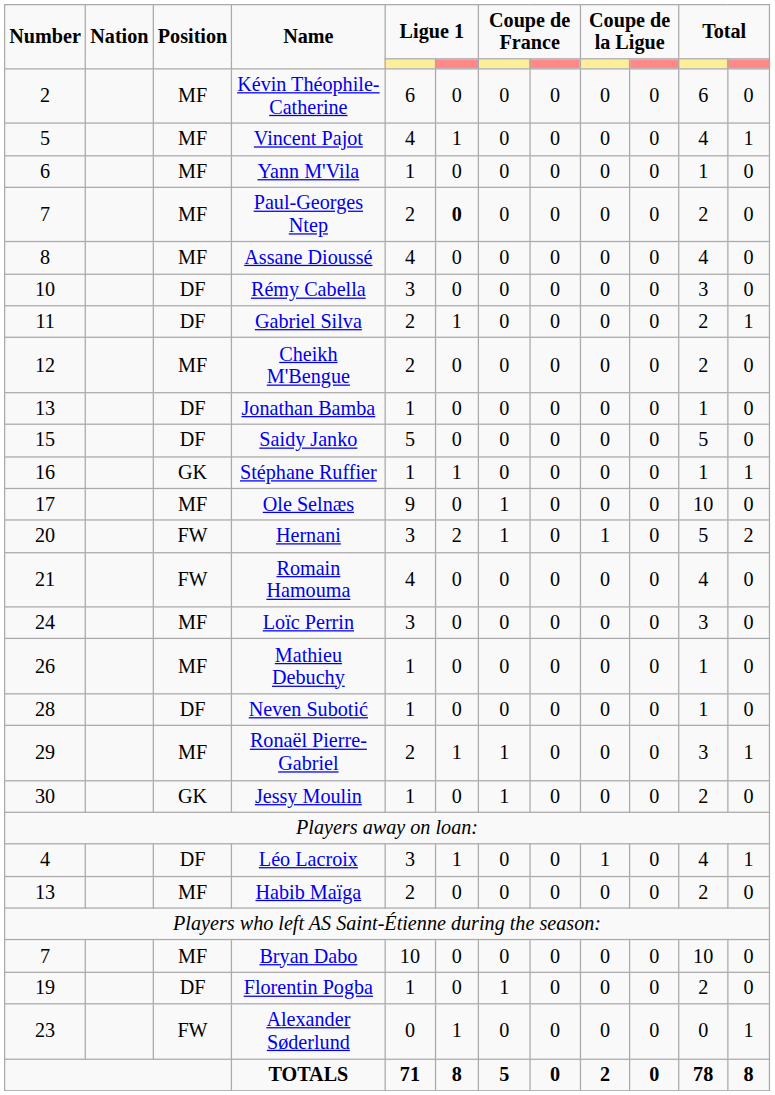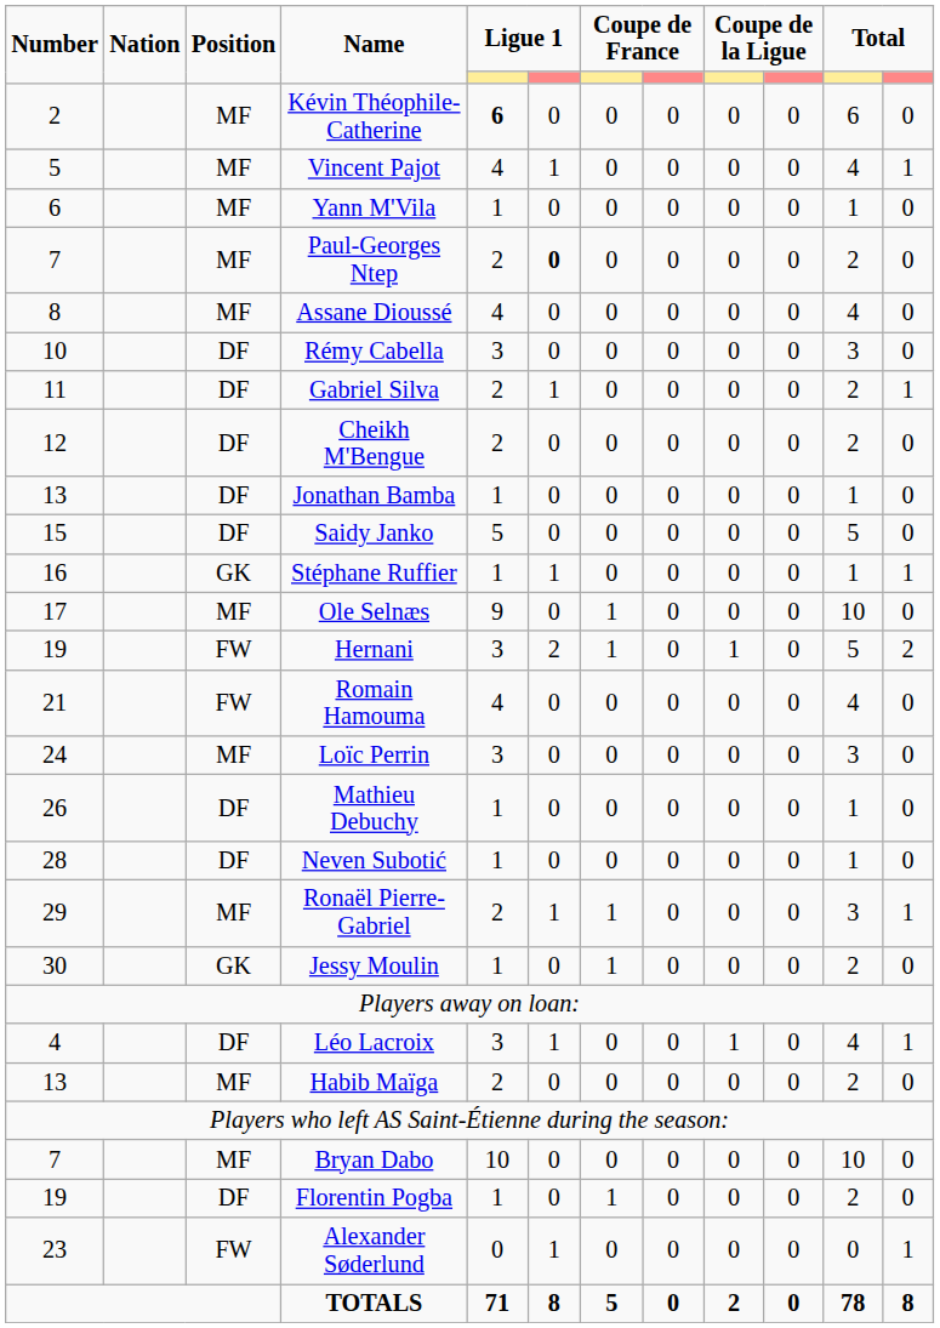 <table class="wikitable" style="text-align:center;">
 <tr>
 <td rowspan="2"  style="width:5%; text-align:center;"><strong>Number</strong></td>
 <td rowspan="2"  style="width:5%; text-align:center;"><strong>Nation</strong></td>
 <td rowspan="2"  style="width:5%; text-align:center;"><strong>Position</strong></td>
 <td rowspan="2"  style="width:20%; text-align:center;"><strong>Name</strong></td>
 <td colspan="2" style="text-align:center;"><strong>Ligue 1</strong></td>
 <td colspan="2" style="text-align:center;"><strong>Coupe de France</strong></td>
 <td colspan="2" style="text-align:center;"><strong>Coupe de la Ligue</strong></td>
 <td colspan="2" style="text-align:center;"><strong>Total</strong></td>
 </tr>
 <tr>
 <th style="width:60px; background:#fe9;"></th>
 <th style="width:60px; background:#ff8888;"></th>
 <th style="width:60px; background:#fe9;"></th>
 <th style="width:60px; background:#ff8888;"></th>
 <th style="width:60px; background:#fe9;"></th>
 <th style="width:60px; background:#ff8888;"></th>
 <th style="width:60px; background:#fe9;"></th>
 <th style="width:60px; background:#ff8888;"></th>
 </tr>
 <tr>
 <td>2</td>
 <td></td>
 <td>MF</td>
 <td><a href='#'>Kévin Théophile-Catherine</a></td>
-<td>6</td>
+<td><strong>6</strong></td>
 <td>0</td>
 <td>0</td>
 <td>0</td>
 <td>0</td>
 <td>0</td>
 <td>6</td>
 <td>0</td>
 </tr>
 <tr>
 <td>5</td>
 <td></td>
 <td>MF</td>
 <td><a href='#'>Vincent Pajot</a></td>
 <td>4</td>
 <td>1</td>
 <td>0</td>
 <td>0</td>
 <td>0</td>
 <td>0</td>
 <td>4</td>
 <td>1</td>
 </tr>
 <tr>
 <td>6</td>
 <td></td>
 <td>MF</td>
 <td><a href='#'>Yann M'Vila</a></td>
 <td>1</td>
 <td>0</td>
 <td>0</td>
 <td>0</td>
 <td>0</td>
 <td>0</td>
 <td>1</td>
 <td>0</td>
 </tr>
 <tr>
 <td>7</td>
 <td></td>
 <td>MF</td>
 <td><a href='#'>Paul-Georges Ntep</a></td>
 <td>2</td>
 <td><strong>0</strong></td>
 <td>0</td>
 <td>0</td>
 <td>0</td>
 <td>0</td>
 <td>2</td>
 <td>0</td>
 </tr>
 <tr>
 <td>8</td>
 <td></td>
 <td>MF</td>
 <td><a href='#'>Assane Dioussé</a></td>
 <td>4</td>
 <td>0</td>
 <td>0</td>
 <td>0</td>
 <td>0</td>
 <td>0</td>
 <td>4</td>
 <td>0</td>
 </tr>
 <tr>
 <td>10</td>
 <td></td>
 <td>DF</td>
 <td><a href='#'>Rémy Cabella</a></td>
 <td>3</td>
 <td>0</td>
 <td>0</td>
 <td>0</td>
 <td>0</td>
 <td>0</td>
 <td>3</td>
 <td>0</td>
 </tr>
 <tr>
 <td>11</td>
 <td></td>
 <td>DF</td>
 <td><a href='#'>Gabriel Silva</a></td>
 <td>2</td>
 <td>1</td>
 <td>0</td>
 <td>0</td>
 <td>0</td>
 <td>0</td>
 <td>2</td>
 <td>1</td>
 </tr>
 <tr>
 <td>12</td>
 <td></td>
-<td>MF</td>
+<td>DF</td>
 <td><a href='#'>Cheikh M'Bengue</a></td>
 <td>2</td>
 <td>0</td>
 <td>0</td>
 <td>0</td>
 <td>0</td>
 <td>0</td>
 <td>2</td>
 <td>0</td>
 </tr>
 <tr>
 <td>13</td>
 <td></td>
 <td>DF</td>
 <td><a href='#'>Jonathan Bamba</a></td>
 <td>1</td>
 <td>0</td>
 <td>0</td>
 <td>0</td>
 <td>0</td>
 <td>0</td>
 <td>1</td>
 <td>0</td>
 </tr>
 <tr>
 <td>15</td>
 <td></td>
 <td>DF</td>
 <td><a href='#'>Saidy Janko</a></td>
 <td>5</td>
 <td>0</td>
 <td>0</td>
 <td>0</td>
 <td>0</td>
 <td>0</td>
 <td>5</td>
 <td>0</td>
 </tr>
 <tr>
 <td>16</td>
 <td></td>
 <td>GK</td>
 <td><a href='#'>Stéphane Ruffier</a></td>
 <td>1</td>
 <td>1</td>
 <td>0</td>
 <td>0</td>
 <td>0</td>
 <td>0</td>
 <td>1</td>
 <td>1</td>
 </tr>
 <tr>
 <td>17</td>
 <td></td>
 <td>MF</td>
 <td><a href='#'>Ole Selnæs</a></td>
 <td>9</td>
 <td>0</td>
 <td>1</td>
 <td>0</td>
 <td>0</td>
 <td>0</td>
 <td>10</td>
 <td>0</td>
 </tr>
 <tr>
-<td>20</td>
+<td>19</td>
 <td></td>
 <td>FW</td>
 <td><a href='#'>Hernani</a></td>
 <td>3</td>
 <td>2</td>
 <td>1</td>
 <td>0</td>
 <td>1</td>
 <td>0</td>
 <td>5</td>
 <td>2</td>
 </tr>
 <tr>
 <td>21</td>
 <td></td>
 <td>FW</td>
 <td><a href='#'>Romain Hamouma</a></td>
 <td>4</td>
 <td>0</td>
 <td>0</td>
 <td>0</td>
 <td>0</td>
 <td>0</td>
 <td>4</td>
 <td>0</td>
 </tr>
 <tr>
 <td>24</td>
 <td></td>
 <td>MF</td>
 <td><a href='#'>Loïc Perrin</a></td>
 <td>3</td>
 <td>0</td>
 <td>0</td>
 <td>0</td>
 <td>0</td>
 <td>0</td>
 <td>3</td>
 <td>0</td>
 </tr>
 <tr>
 <td>26</td>
 <td></td>
-<td>MF</td>
+<td>DF</td>
 <td><a href='#'>Mathieu Debuchy</a></td>
 <td>1</td>
 <td>0</td>
 <td>0</td>
 <td>0</td>
 <td>0</td>
 <td>0</td>
 <td>1</td>
 <td>0</td>
 </tr>
 <tr>
 <td>28</td>
 <td></td>
 <td>DF</td>
 <td><a href='#'>Neven Subotić</a></td>
 <td>1</td>
 <td>0</td>
 <td>0</td>
 <td>0</td>
 <td>0</td>
 <td>0</td>
 <td>1</td>
 <td>0</td>
 </tr>
 <tr>
 <td>29</td>
 <td></td>
 <td>MF</td>
 <td><a href='#'>Ronaël Pierre-Gabriel</a></td>
 <td>2</td>
 <td>1</td>
 <td>1</td>
 <td>0</td>
 <td>0</td>
 <td>0</td>
 <td>3</td>
 <td>1</td>
 </tr>
 <tr>
 <td>30</td>
 <td></td>
 <td>GK</td>
 <td><a href='#'>Jessy Moulin</a></td>
 <td>1</td>
 <td>0</td>
 <td>1</td>
 <td>0</td>
 <td>0</td>
 <td>0</td>
 <td>2</td>
 <td>0</td>
 </tr>
 <tr>
 <td colspan="14"><em>Players away on loan:</em></td>
 </tr>
 <tr>
 <td>4</td>
 <td></td>
 <td>DF</td>
 <td><a href='#'>Léo Lacroix</a></td>
 <td>3</td>
 <td>1</td>
 <td>0</td>
 <td>0</td>
 <td>1</td>
 <td>0</td>
 <td>4</td>
 <td>1</td>
 </tr>
 <tr>
 <td>13</td>
 <td></td>
 <td>MF</td>
 <td><a href='#'>Habib Maïga</a></td>
 <td>2</td>
 <td>0</td>
 <td>0</td>
 <td>0</td>
 <td>0</td>
 <td>0</td>
 <td>2</td>
 <td>0</td>
 </tr>
 <tr>
 <td colspan="14"><em>Players who left AS Saint-Étienne during the season:</em></td>
 </tr>
 <tr>
 <td>7</td>
 <td></td>
 <td>MF</td>
 <td><a href='#'>Bryan Dabo</a></td>
 <td>10</td>
 <td>0</td>
 <td>0</td>
 <td>0</td>
 <td>0</td>
 <td>0</td>
 <td>10</td>
 <td>0</td>
 </tr>
 <tr>
 <td>19</td>
 <td></td>
 <td>DF</td>
 <td><a href='#'>Florentin Pogba</a></td>
 <td>1</td>
 <td>0</td>
 <td>1</td>
 <td>0</td>
 <td>0</td>
 <td>0</td>
 <td>2</td>
 <td>0</td>
 </tr>
 <tr>
 <td>23</td>
 <td></td>
 <td>FW</td>
 <td><a href='#'>Alexander Søderlund</a></td>
 <td>0</td>
 <td>1</td>
 <td>0</td>
 <td>0</td>
 <td>0</td>
 <td>0</td>
 <td>0</td>
 <td>1</td>
 </tr>
 <tr>
 <td colspan="3"></td>
 <td><strong>TOTALS</strong></td>
 <td><strong>71</strong></td>
 <td><strong>8</strong></td>
 <td><strong>5</strong></td>
 <td><strong>0</strong></td>
 <td><strong>2</strong></td>
 <td><strong>0</strong></td>
 <td><strong>78</strong></td>
 <td><strong>8</strong></td>
 </tr>
 </table>
